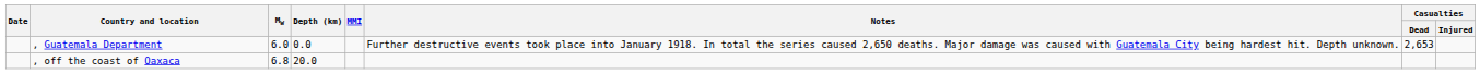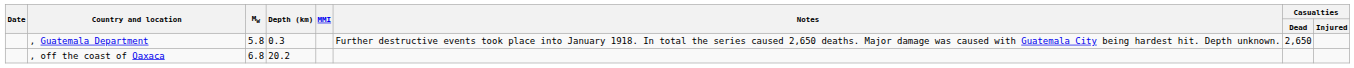 <table class="wikitable sortable sort-under" style="border:1px black; margin-left:1em;">
 <tr>
 <th rowspan="2"><small>Date</small></th>
 <th rowspan="2" style="width: 310px"><small>Country and location</small></th>
 <th rowspan="2"><small>M<sub>w</sub></small></th>
 <th rowspan="2"><small>Depth (km)</small></th>
 <th rowspan="2"><small><a href='#'>MMI</a></small></th>
 <th rowspan="2" class="unsortable"><small>Notes</small></th>
 <th colspan="2"><small>Casualties</small></th>
 </tr>
 <tr>
 <th><small>Dead</small></th>
 <th><small>Injured</small></th>
 </tr>
 <tr>
 <td></td>
 <td>, <a href='#'>Guatemala Department</a></td>
-<td>6.0</td>
-<td>0.0</td>
+<td>5.8</td>
+<td>0.3</td>
 <td></td>
 <td>Further destructive events took place into January 1918. In total the series caused 2,650 deaths. Major damage was caused with <a href='#'>Guatemala City</a> being hardest hit. Depth unknown.</td>
-<td>2,653</td>
+<td>2,650</td>
 <td></td>
 </tr>
 <tr>
 <td></td>
 <td>, off the coast of <a href='#'>Oaxaca</a></td>
 <td>6.8</td>
-<td>20.0</td>
+<td>20.2</td>
 <td></td>
 <td></td>
 <td></td>
 <td></td>
 </tr>
 </table>
